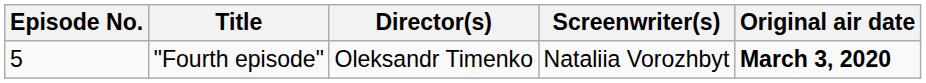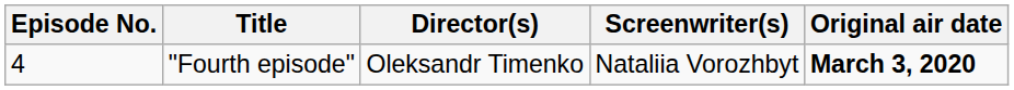 <table class="wikitable">
 <tr>
 <th>Episode No.</th>
 <th>Title</th>
 <th>Director(s)</th>
 <th>Screenwriter(s)</th>
 <th>Original air date</th>
 </tr>
 <tr>
-<td>5</td>
+<td>4</td>
 <td>"Fourth episode"</td>
 <td>Oleksandr Timenko</td>
 <td>Nataliia Vorozhbyt</td>
 <td><strong>March 3, 2020</strong></td>
 </tr>
 </table>
